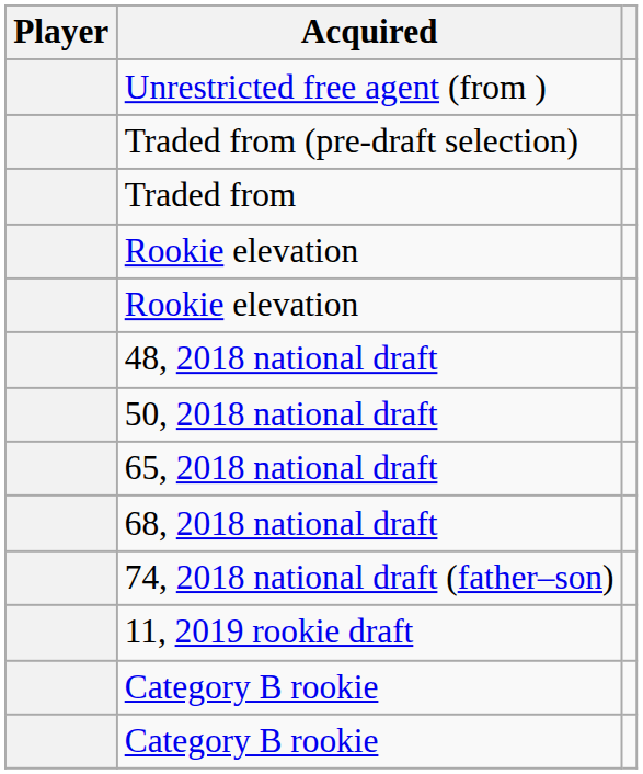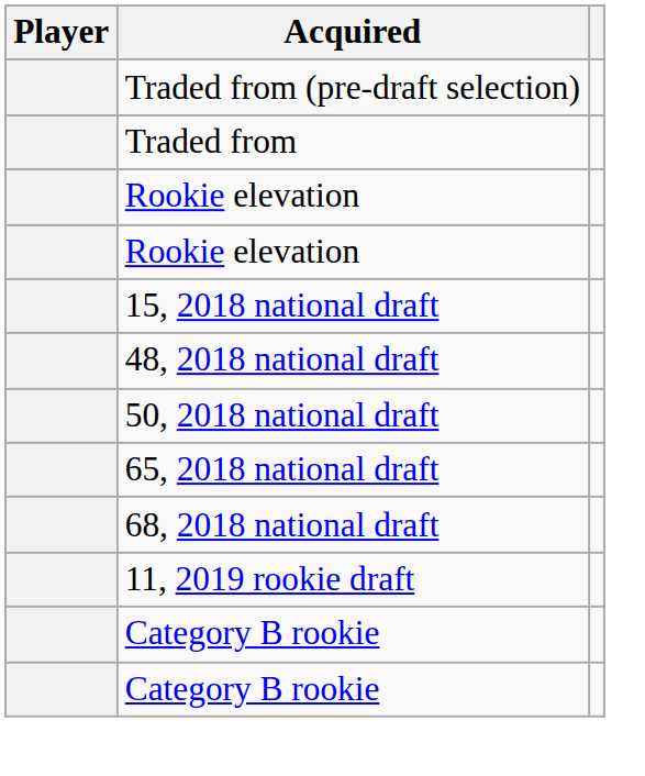 <table class="wikitable plainrowheaders">
 <tr>
 <th scope="col">Player</th>
 <th scope="col">Acquired</th>
 <th scope="col"></th>
-</tr>
-<tr>
-<th scope="row"></th>
-<td><a href='#'>Unrestricted free agent</a> (from )</td>
-<td align="center"></td>
 </tr>
 <tr>
 <th scope="row"></th>
 <td>Traded from  (pre-draft selection)</td>
 <td align="center"></td>
 </tr>
 <tr>
 <th scope="row"></th>
 <td>Traded from </td>
 <td align="center"></td>
 </tr>
 <tr>
 <th scope="row"></th>
 <td><a href='#'>Rookie</a> elevation</td>
 <td align="center"></td>
 </tr>
 <tr>
 <th scope="row"></th>
 <td><a href='#'>Rookie</a> elevation</td>
+<td align="center"></td>
+</tr>
+<tr>
+<th scope="row"></th>
+<td> 15, <a href='#'>2018 national draft</a></td>
 <td align="center"></td>
 </tr>
 <tr>
 <th scope="row"></th>
 <td> 48, <a href='#'>2018 national draft</a></td>
 <td align="center"></td>
 </tr>
 <tr>
 <th scope="row"></th>
 <td> 50, <a href='#'>2018 national draft</a></td>
 <td align="center"></td>
 </tr>
 <tr>
 <th scope="row"></th>
 <td> 65, <a href='#'>2018 national draft</a></td>
 <td align="center"></td>
 </tr>
 <tr>
 <th scope="row"></th>
 <td> 68, <a href='#'>2018 national draft</a></td>
 <td align="center"></td>
 </tr>
 <tr>
 <th scope="row"></th>
-<td> 74, <a href='#'>2018 national draft</a> (<a href='#'>father–son</a>)</td>
-<td align="center"></td>
-</tr>
-<tr>
-<th scope="row"></th>
 <td> 11, <a href='#'>2019 rookie draft</a></td>
 <td align="center"></td>
 </tr>
 <tr>
 <th scope="row"></th>
 <td><a href='#'>Category B rookie</a></td>
 <td align="center"></td>
 </tr>
 <tr>
 <th scope="row"></th>
 <td><a href='#'>Category B rookie</a></td>
 <td align="center"></td>
 </tr>
 </table>
